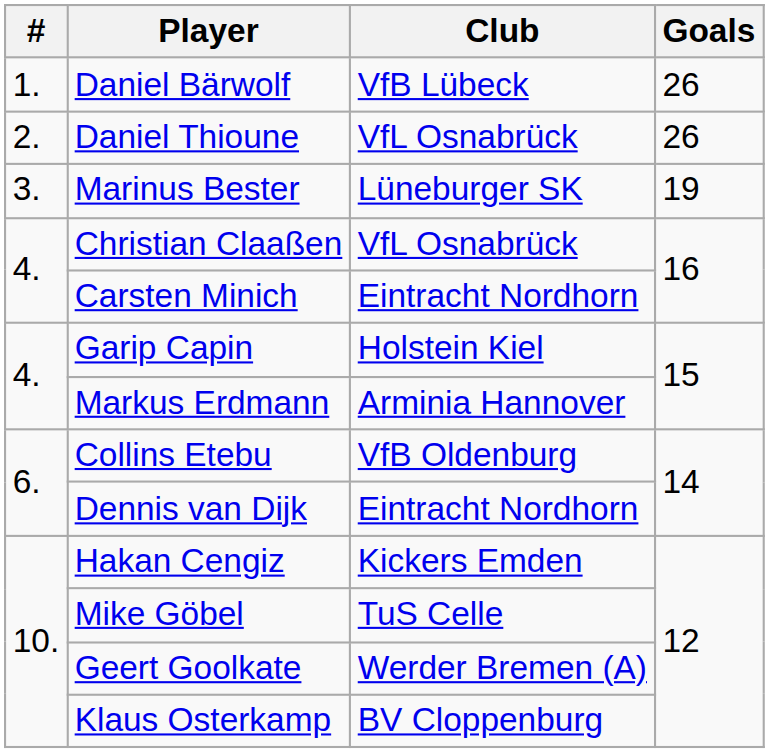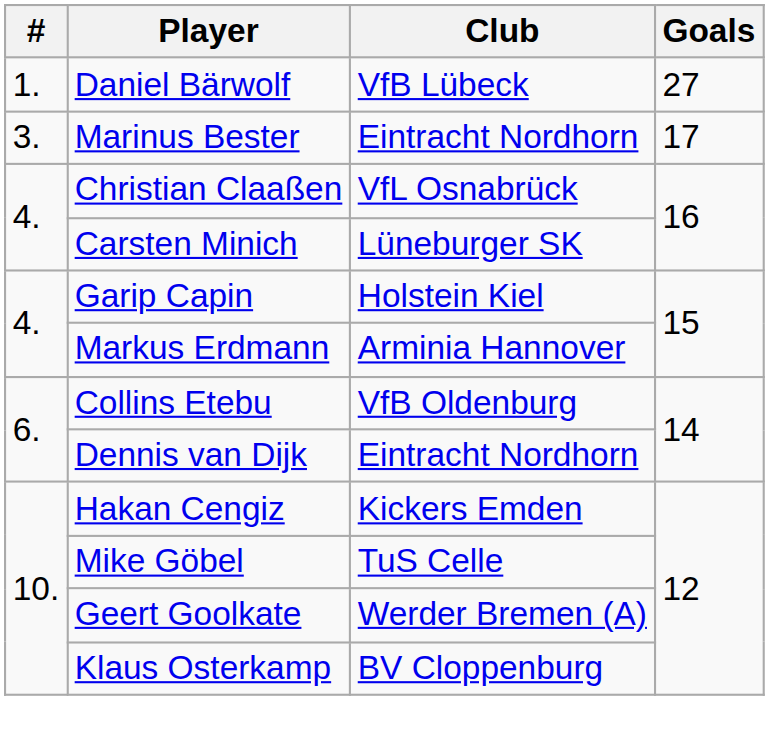 <table class="wikitable">
 <tr>
 <th>#</th>
 <th>Player</th>
 <th>Club</th>
 <th>Goals</th>
 </tr>
 <tr>
 <td>1.</td>
 <td> <a href='#'>Daniel Bärwolf</a></td>
 <td><a href='#'>VfB Lübeck</a></td>
-<td>26</td>
-</tr>
-<tr>
-<td>2.</td>
-<td> <a href='#'>Daniel Thioune</a></td>
-<td><a href='#'>VfL Osnabrück</a></td>
-<td>26</td>
+<td>27</td>
 </tr>
 <tr>
 <td>3.</td>
 <td> <a href='#'>Marinus Bester</a></td>
-<td><a href='#'>Lüneburger SK</a></td>
-<td>19</td>
+<td><a href='#'>Eintracht Nordhorn</a></td>
+<td>17</td>
 </tr>
 <tr>
 <td rowspan="2">4.</td>
 <td> <a href='#'>Christian Claaßen</a></td>
 <td><a href='#'>VfL Osnabrück</a></td>
 <td rowspan="2">16</td>
 </tr>
 <tr>
 <td> <a href='#'>Carsten Minich</a></td>
-<td><a href='#'>Eintracht Nordhorn</a></td>
+<td><a href='#'>Lüneburger SK</a></td>
 </tr>
 <tr>
 <td rowspan="2">4.</td>
 <td> <a href='#'>Garip Capin</a></td>
 <td><a href='#'>Holstein Kiel</a></td>
 <td rowspan="2">15</td>
 </tr>
 <tr>
 <td> <a href='#'>Markus Erdmann</a></td>
 <td><a href='#'>Arminia Hannover</a></td>
 </tr>
 <tr>
 <td rowspan="2">6.</td>
 <td> <a href='#'>Collins Etebu</a></td>
 <td><a href='#'>VfB Oldenburg</a></td>
 <td rowspan="2">14</td>
 </tr>
 <tr>
 <td> <a href='#'>Dennis van Dijk</a></td>
 <td><a href='#'>Eintracht Nordhorn</a></td>
 </tr>
 <tr>
 <td rowspan="4">10.</td>
 <td> <a href='#'>Hakan Cengiz</a></td>
 <td><a href='#'>Kickers Emden</a></td>
 <td rowspan="4">12</td>
 </tr>
 <tr>
 <td> <a href='#'>Mike Göbel</a></td>
 <td><a href='#'>TuS Celle</a></td>
 </tr>
 <tr>
 <td> <a href='#'>Geert Goolkate</a></td>
 <td><a href='#'>Werder Bremen (A)</a></td>
 </tr>
 <tr>
 <td> <a href='#'>Klaus Osterkamp</a></td>
 <td><a href='#'>BV Cloppenburg</a></td>
 </tr>
 </table>
